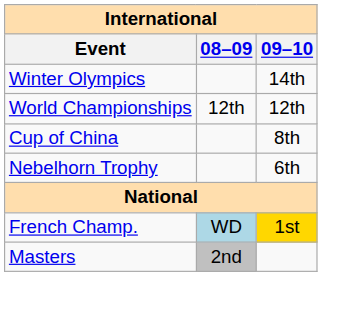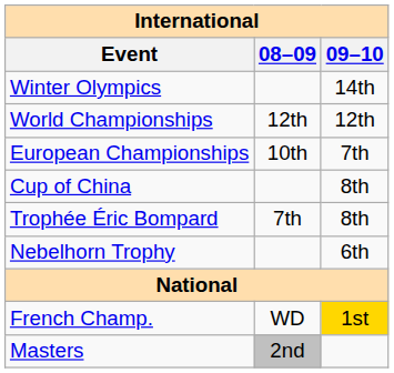 <table class="wikitable" style="text-align:center">
 <tr>
 <th style="background-color: #ffdead; " colspan=3 align=center>International</th>
 </tr>
 <tr>
 <th>Event</th>
 <th><a href='#'>08–09</a></th>
 <th><a href='#'>09–10</a></th>
 </tr>
 <tr>
 <td align=left><a href='#'>Winter Olympics</a></td>
 <td></td>
 <td>14th</td>
 </tr>
 <tr>
 <td align=left><a href='#'>World Championships</a></td>
 <td>12th</td>
 <td>12th</td>
 </tr>
 <tr>
+<td align=left><a href='#'>European Championships</a></td>
+<td>10th</td>
+<td>7th</td>
+</tr>
+<tr>
 <td align=left> <a href='#'>Cup of China</a></td>
 <td></td>
+<td>8th</td>
+</tr>
+<tr>
+<td align=left> <a href='#'>Trophée Éric Bompard</a></td>
+<td>7th</td>
 <td>8th</td>
 </tr>
 <tr>
 <td align=left><a href='#'>Nebelhorn Trophy</a></td>
 <td></td>
 <td>6th</td>
 </tr>
 <tr>
 <th style="background-color: #ffdead; " colspan=3 align=center>National</th>
 </tr>
 <tr>
 <td align=left><a href='#'>French Champ.</a></td>
-<td style="background: lightblue;">WD</td>
+<td>WD</td>
 <td bgcolor=gold>1st</td>
 </tr>
 <tr>
 <td align=left><a href='#'>Masters</a></td>
 <td bgcolor=silver>2nd</td>
 <td></td>
 </tr>
 </table>
